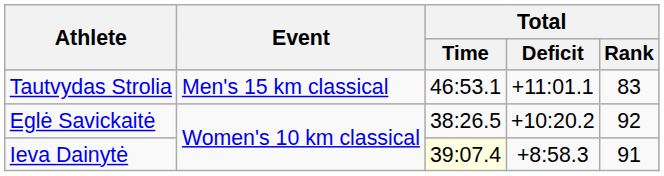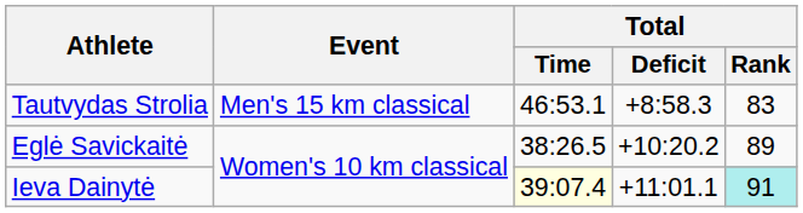 <table class="wikitable" style="font-size:90%">
 <tr>
 <th rowspan=2>Athlete</th>
 <th rowspan=2>Event</th>
 <th colspan=3>Total</th>
 </tr>
 <tr style="font-size: 95%">
 <th>Time</th>
 <th>Deficit</th>
 <th>Rank</th>
 </tr>
 <tr align=center>
 <td align=left><a href='#'>Tautvydas Strolia</a></td>
 <td align=left><a href='#'>Men's 15 km classical</a></td>
 <td>46:53.1</td>
-<td>+11:01.1</td>
+<td>+8:58.3</td>
 <td>83</td>
 </tr>
 <tr align=center>
 <td align=left><a href='#'>Eglė Savickaitė</a></td>
 <td align=left rowspan=2><a href='#'>Women's 10 km classical</a></td>
 <td>38:26.5</td>
 <td>+10:20.2</td>
-<td>92</td>
+<td>89</td>
 </tr>
 <tr align=center>
 <td align=left><a href='#'>Ieva Dainytė</a></td>
 <td style="background: lightyellow;">39:07.4</td>
-<td>+8:58.3</td>
-<td>91</td>
+<td>+11:01.1</td>
+<td style="background: paleturquoise;">91</td>
 </tr>
 </table>
